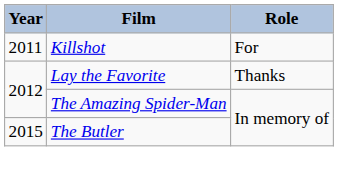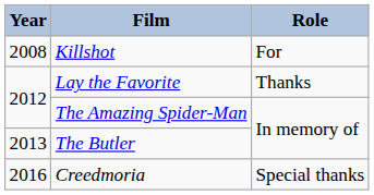 <table class="wikitable" style="font-size:95%;">
 <tr>
 <th style="background:#B0C4DE;">Year</th>
 <th style="background:#B0C4DE;">Film</th>
 <th style="background:#B0C4DE;">Role</th>
 </tr>
 <tr>
-<td>2011</td>
+<td>2008</td>
 <td><em><a href='#'>Killshot</a></em></td>
 <td>For</td>
 </tr>
 <tr>
 <td rowspan=2>2012</td>
 <td><em><a href='#'>Lay the Favorite</a></em></td>
 <td>Thanks</td>
 </tr>
 <tr>
 <td><em><a href='#'>The Amazing Spider-Man</a></em></td>
 <td rowspan=2>In memory of</td>
 </tr>
 <tr>
-<td>2015</td>
+<td>2013</td>
 <td><em><a href='#'>The Butler</a></em></td>
 </tr>
+<tr>
+<td>2016</td>
+<td><em>Creedmoria</em></td>
+<td>Special thanks</td>
+</tr>
 </table>
